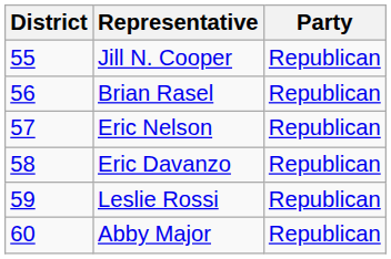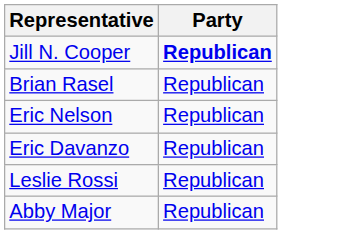 <table class="wikitable">
 <tr>
-<th>District</th>
 <th>Representative</th>
 <th>Party</th>
 </tr>
 <tr>
-<td><a href='#'>55</a></td>
 <td><a href='#'>Jill N. Cooper</a></td>
-<td><a href='#'>Republican</a></td>
+<td><strong><a href='#'>Republican</a></strong></td>
 </tr>
 <tr>
-<td><a href='#'>56</a></td>
 <td><a href='#'>Brian Rasel</a></td>
 <td><a href='#'>Republican</a></td>
 </tr>
 <tr>
-<td><a href='#'>57</a></td>
 <td><a href='#'>Eric Nelson</a></td>
 <td><a href='#'>Republican</a></td>
 </tr>
 <tr>
-<td><a href='#'>58</a></td>
 <td><a href='#'>Eric Davanzo</a></td>
 <td><a href='#'>Republican</a></td>
 </tr>
 <tr>
-<td><a href='#'>59</a></td>
 <td><a href='#'>Leslie Rossi</a></td>
 <td><a href='#'>Republican</a></td>
 </tr>
 <tr>
-<td><a href='#'>60</a></td>
 <td><a href='#'>Abby Major</a></td>
 <td><a href='#'>Republican</a></td>
 </tr>
 </table>
